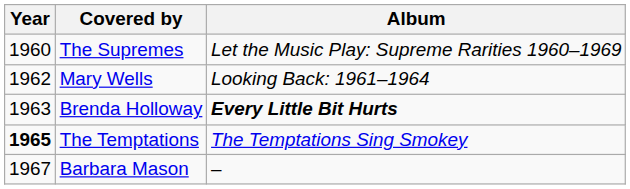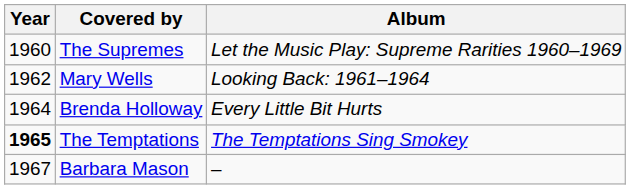 <table class="wikitable">
 <tr>
 <th>Year</th>
 <th>Covered by</th>
 <th>Album</th>
 </tr>
 <tr>
 <td>1960</td>
 <td><a href='#'>The Supremes</a></td>
 <td><em>Let the Music Play: Supreme Rarities 1960–1969</em></td>
 </tr>
 <tr>
 <td>1962</td>
 <td><a href='#'>Mary Wells</a></td>
 <td><em>Looking Back: 1961–1964</em></td>
 </tr>
 <tr>
-<td>1963</td>
+<td>1964</td>
 <td><a href='#'>Brenda Holloway</a></td>
-<td><strong><em>Every Little Bit Hurts</em></strong></td>
+<td><em>Every Little Bit Hurts</em></td>
 </tr>
 <tr>
 <td><strong>1965</strong></td>
 <td><a href='#'>The Temptations</a></td>
 <td><em><a href='#'>The Temptations Sing Smokey</a></em></td>
 </tr>
 <tr>
 <td>1967</td>
 <td><a href='#'>Barbara Mason</a></td>
 <td>–</td>
 </tr>
 </table>
